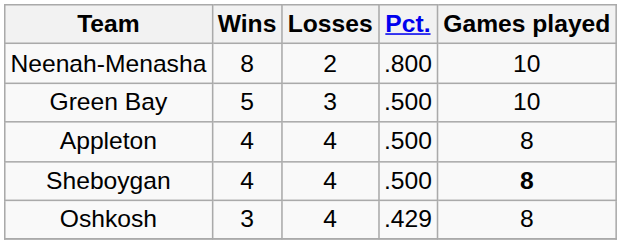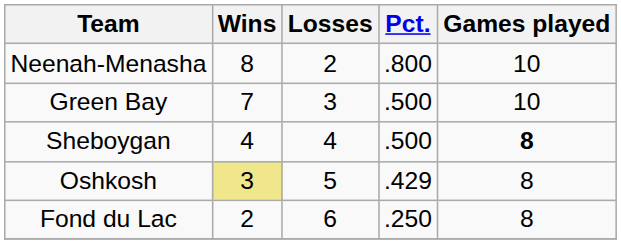 <table class="sortable wikitable" style="text-align:center">
 <tr>
 <th>Team</th>
 <th>Wins</th>
 <th>Losses</th>
 <th><a href='#'>Pct.</a></th>
 <th>Games played</th>
 </tr>
 <tr>
 <td>Neenah-Menasha</td>
 <td>8</td>
 <td>2</td>
 <td>.800</td>
 <td>10</td>
 </tr>
 <tr>
 <td>Green Bay</td>
-<td>5</td>
+<td>7</td>
 <td>3</td>
 <td>.500</td>
 <td>10</td>
-</tr>
-<tr>
-<td>Appleton</td>
-<td>4</td>
-<td>4</td>
-<td>.500</td>
-<td>8</td>
 </tr>
 <tr>
 <td>Sheboygan</td>
 <td>4</td>
 <td>4</td>
 <td>.500</td>
 <td><strong>8</strong></td>
 </tr>
 <tr>
 <td>Oshkosh</td>
-<td>3</td>
-<td>4</td>
+<td style="background: khaki;">3</td>
+<td>5</td>
 <td>.429</td>
+<td>8</td>
+</tr>
+<tr>
+<td>Fond du Lac</td>
+<td>2</td>
+<td>6</td>
+<td>.250</td>
 <td>8</td>
 </tr>
 <tr>
 </tr>
 </table>
